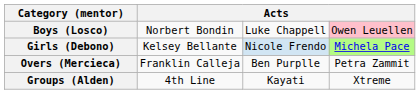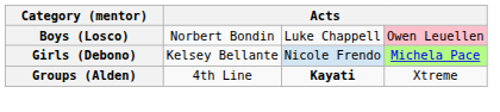 <table class="wikitable" style="text-align:center">
 <tr>
 <th scope="col" style="width:160px;">Category (mentor)</th>
 <th scope="col" colspan="3">Acts</th>
 </tr>
 <tr>
 <th scope="row">Boys (Losco)</th>
 <td>Norbert Bondin</td>
 <td>Luke Chappell</td>
 <td bgcolor=pink>Owen Leuellen</td>
 </tr>
 <tr>
 <th scope="row">Girls (Debono)</th>
 <td>Kelsey Bellante</td>
 <td bgcolor=#D1E5F3>Nicole Frendo</td>
 <td bgcolor=#b4fb84><a href='#'>Michela Pace</a></td>
 </tr>
 <tr>
-<th scope="row">Overs (Mercieca)</th>
-<td>Franklin Calleja</td>
-<td>Ben Purplle</td>
-<td>Petra Zammit</td>
-</tr>
-<tr>
 <th scope="row">Groups (Alden)</th>
 <td>4th Line</td>
-<td>Kayati</td>
+<td><strong>Kayati</strong></td>
 <td>Xtreme</td>
 </tr>
 </table>
